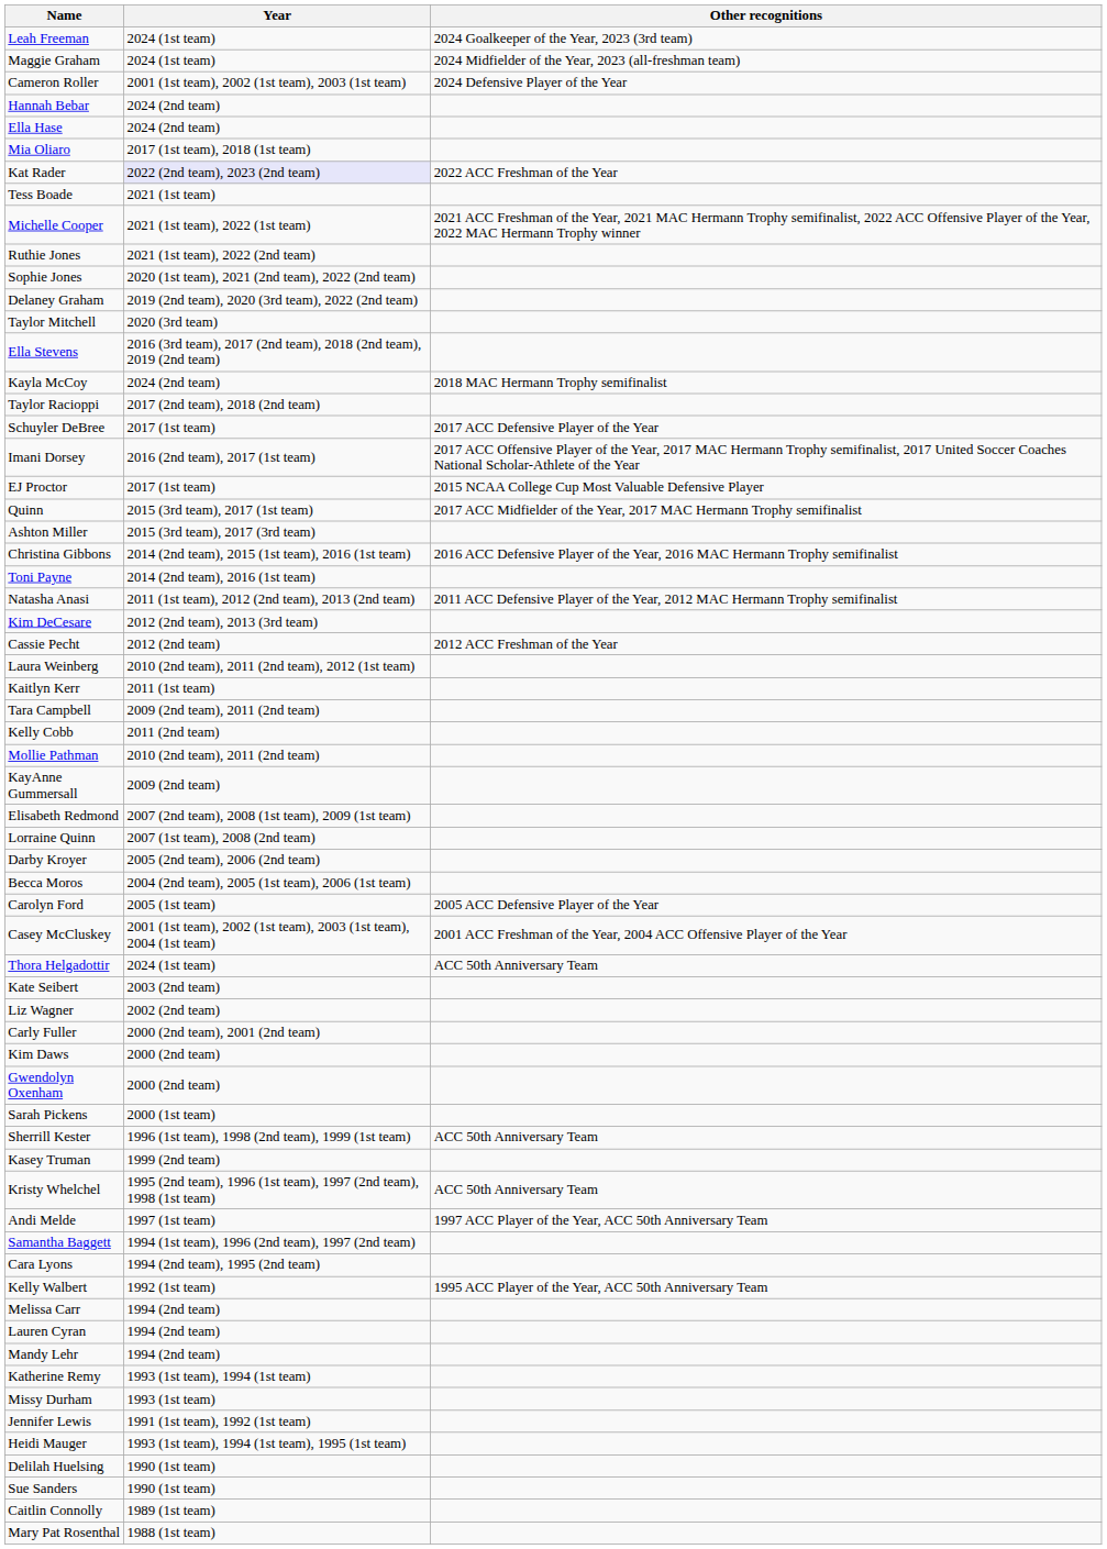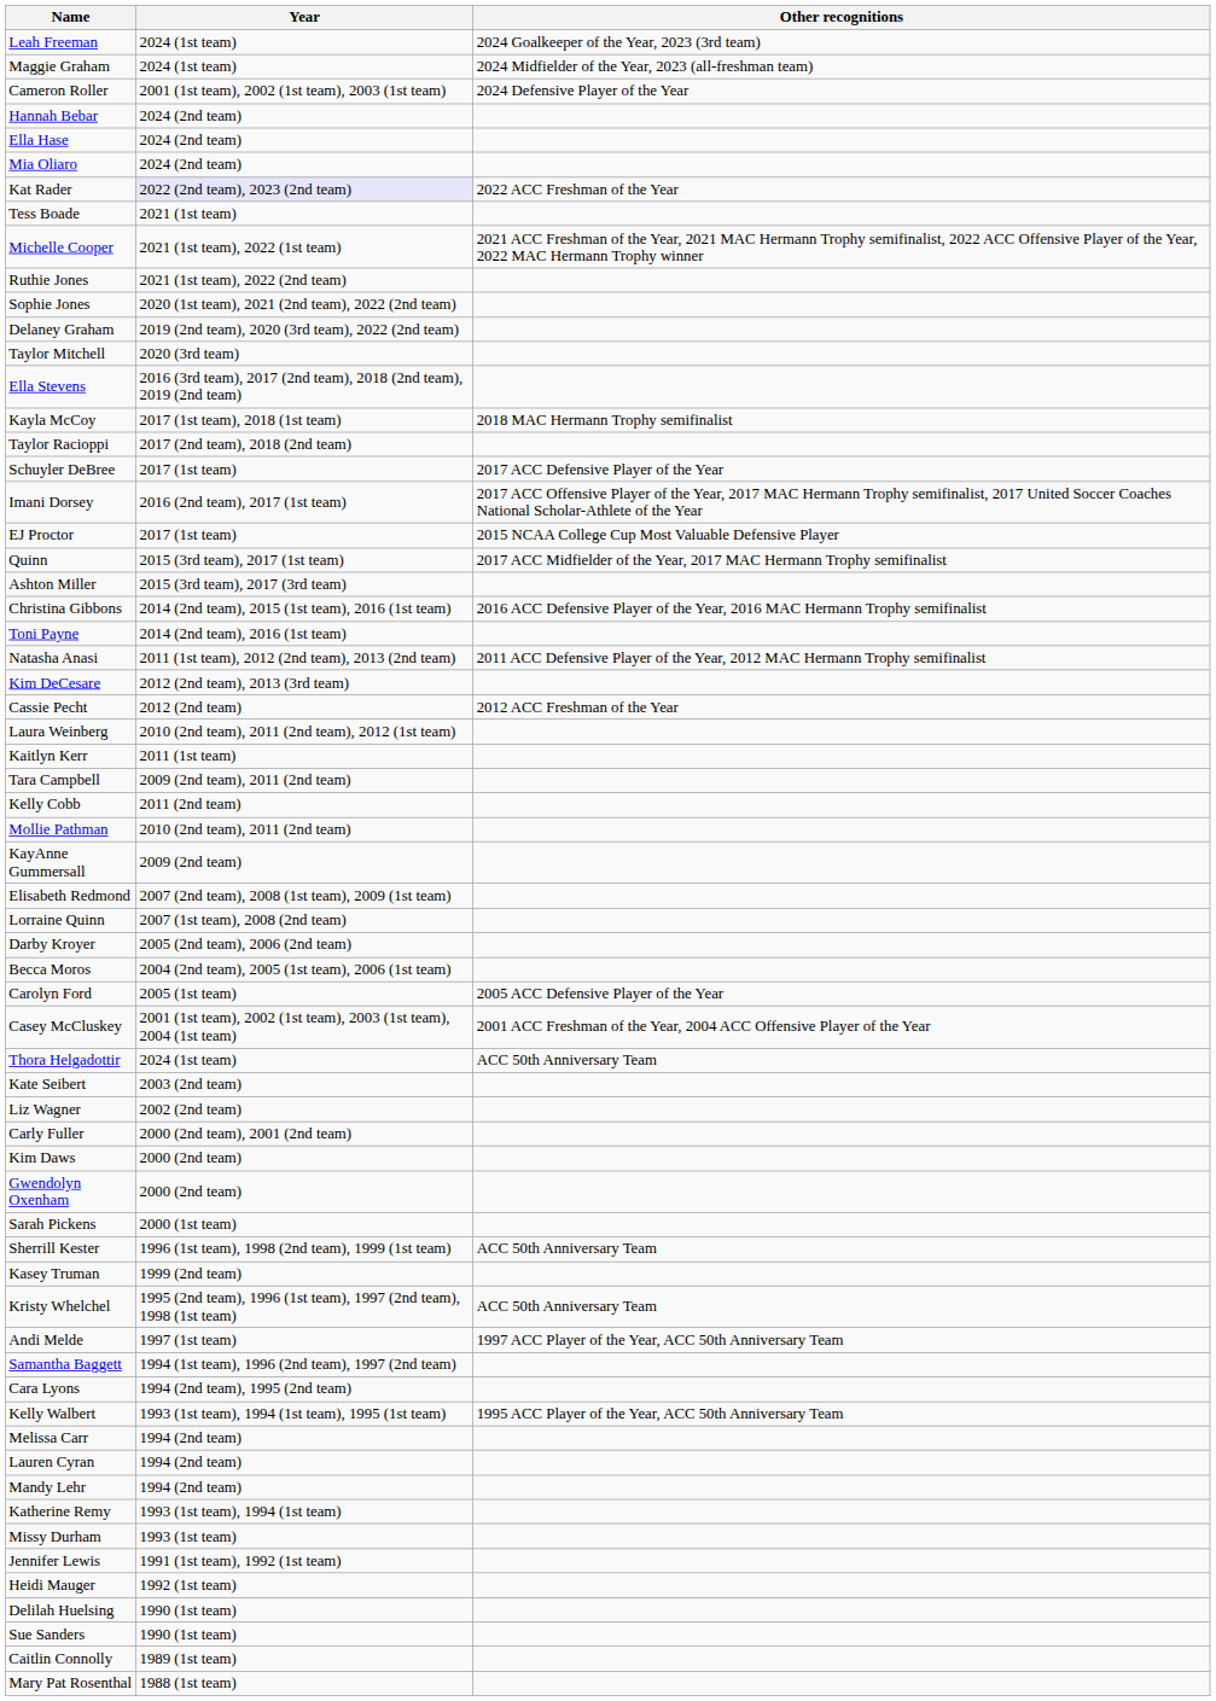 <table class="wikitable">
 <tr>
 <th>Name</th>
 <th>Year</th>
 <th>Other recognitions</th>
 </tr>
 <tr>
 <td><a href='#'>Leah Freeman</a></td>
 <td>2024 (1st team)</td>
 <td>2024 Goalkeeper of the Year, 2023 (3rd team)</td>
 </tr>
 <tr>
 <td>Maggie Graham</td>
 <td>2024 (1st team)</td>
 <td>2024 Midfielder of the Year, 2023 (all-freshman team)</td>
 </tr>
 <tr>
 <td>Cameron Roller</td>
 <td>2001 (1st team), 2002 (1st team), 2003 (1st team)</td>
 <td>2024 Defensive Player of the Year</td>
 </tr>
 <tr>
 <td><a href='#'>Hannah Bebar</a></td>
 <td>2024 (2nd team)</td>
 <td></td>
 </tr>
 <tr>
 <td><a href='#'>Ella Hase</a></td>
 <td>2024 (2nd team)</td>
 <td></td>
 </tr>
 <tr>
 <td><a href='#'>Mia Oliaro</a></td>
-<td>2017 (1st team), 2018 (1st team)</td>
+<td>2024 (2nd team)</td>
 <td></td>
 </tr>
 <tr>
 <td>Kat Rader</td>
 <td style="background: lavender;">2022 (2nd team), 2023 (2nd team)</td>
 <td>2022 ACC Freshman of the Year</td>
 </tr>
 <tr>
 <td>Tess Boade</td>
 <td>2021 (1st team)</td>
 <td></td>
 </tr>
 <tr>
 <td><a href='#'>Michelle Cooper</a></td>
 <td>2021 (1st team), 2022 (1st team)</td>
 <td>2021 ACC Freshman of the Year, 2021 MAC Hermann Trophy semifinalist, 2022 ACC Offensive Player of the Year, 2022 MAC Hermann Trophy winner</td>
 </tr>
 <tr>
 <td>Ruthie Jones</td>
 <td>2021 (1st team), 2022 (2nd team)</td>
 <td></td>
 </tr>
 <tr>
 <td>Sophie Jones</td>
 <td>2020 (1st team), 2021 (2nd team), 2022 (2nd team)</td>
 <td></td>
 </tr>
 <tr>
 <td>Delaney Graham</td>
 <td>2019 (2nd team), 2020 (3rd team), 2022 (2nd team)</td>
 <td></td>
 </tr>
 <tr>
 <td>Taylor Mitchell</td>
 <td>2020 (3rd team)</td>
 <td></td>
 </tr>
 <tr>
 <td><a href='#'>Ella Stevens</a></td>
 <td>2016 (3rd team), 2017 (2nd team), 2018 (2nd team), 2019 (2nd team)</td>
 <td></td>
 </tr>
 <tr>
 <td>Kayla McCoy</td>
-<td>2024 (2nd team)</td>
+<td>2017 (1st team), 2018 (1st team)</td>
 <td>2018 MAC Hermann Trophy semifinalist</td>
 </tr>
 <tr>
 <td>Taylor Racioppi</td>
 <td>2017 (2nd team), 2018 (2nd team)</td>
 <td></td>
 </tr>
 <tr>
 <td>Schuyler DeBree</td>
 <td>2017 (1st team)</td>
 <td>2017 ACC Defensive Player of the Year</td>
 </tr>
 <tr>
 <td>Imani Dorsey</td>
 <td>2016 (2nd team), 2017 (1st team)</td>
 <td>2017 ACC Offensive Player of the Year, 2017 MAC Hermann Trophy semifinalist, 2017 United Soccer Coaches National Scholar-Athlete of the Year</td>
 </tr>
 <tr>
 <td>EJ Proctor</td>
 <td>2017 (1st team)</td>
 <td>2015 NCAA College Cup Most Valuable Defensive Player</td>
 </tr>
 <tr>
 <td>Quinn</td>
 <td>2015 (3rd team), 2017 (1st team)</td>
 <td>2017 ACC Midfielder of the Year, 2017 MAC Hermann Trophy semifinalist</td>
 </tr>
 <tr>
 <td>Ashton Miller</td>
 <td>2015 (3rd team), 2017 (3rd team)</td>
 <td></td>
 </tr>
 <tr>
 <td>Christina Gibbons</td>
 <td>2014 (2nd team), 2015 (1st team), 2016 (1st team)</td>
 <td>2016 ACC Defensive Player of the Year, 2016 MAC Hermann Trophy semifinalist</td>
 </tr>
 <tr>
 <td><a href='#'>Toni Payne</a></td>
 <td>2014 (2nd team), 2016 (1st team)</td>
 <td></td>
 </tr>
 <tr>
 <td>Natasha Anasi</td>
 <td>2011 (1st team), 2012 (2nd team), 2013 (2nd team)</td>
 <td>2011 ACC Defensive Player of the Year, 2012 MAC Hermann Trophy semifinalist</td>
 </tr>
 <tr>
 <td><a href='#'>Kim DeCesare</a></td>
 <td>2012 (2nd team), 2013 (3rd team)</td>
 <td></td>
 </tr>
 <tr>
 <td>Cassie Pecht</td>
 <td>2012 (2nd team)</td>
 <td>2012 ACC Freshman of the Year</td>
 </tr>
 <tr>
 <td>Laura Weinberg</td>
 <td>2010 (2nd team), 2011 (2nd team), 2012 (1st team)</td>
 <td></td>
 </tr>
 <tr>
 <td>Kaitlyn Kerr</td>
 <td>2011 (1st team)</td>
 <td></td>
 </tr>
 <tr>
 <td>Tara Campbell</td>
 <td>2009 (2nd team), 2011 (2nd team)</td>
 </tr>
 <tr>
 <td>Kelly Cobb</td>
 <td>2011 (2nd team)</td>
 <td></td>
 </tr>
 <tr>
 <td><a href='#'>Mollie Pathman</a></td>
 <td>2010 (2nd team), 2011 (2nd team)</td>
 <td></td>
 </tr>
 <tr>
 <td>KayAnne Gummersall</td>
 <td>2009 (2nd team)</td>
 <td></td>
 </tr>
 <tr>
 <td>Elisabeth Redmond</td>
 <td>2007 (2nd team), 2008 (1st team), 2009 (1st team)</td>
 <td></td>
 </tr>
 <tr>
 <td>Lorraine Quinn</td>
 <td>2007 (1st team), 2008 (2nd team)</td>
 <td></td>
 </tr>
 <tr>
 <td>Darby Kroyer</td>
 <td>2005 (2nd team), 2006 (2nd team)</td>
 <td></td>
 </tr>
 <tr>
 <td>Becca Moros</td>
 <td>2004 (2nd team), 2005 (1st team), 2006 (1st team)</td>
 <td></td>
 </tr>
 <tr>
 <td>Carolyn Ford</td>
 <td>2005 (1st team)</td>
 <td>2005 ACC Defensive Player of the Year</td>
 </tr>
 <tr>
 <td>Casey McCluskey</td>
 <td>2001 (1st team), 2002 (1st team), 2003 (1st team), 2004 (1st team)</td>
 <td>2001 ACC Freshman of the Year, 2004 ACC Offensive Player of the Year</td>
 </tr>
 <tr>
 <td><a href='#'>Thora Helgadottir</a></td>
 <td>2024 (1st team)</td>
 <td>ACC 50th Anniversary Team</td>
 </tr>
 <tr>
 <td>Kate Seibert</td>
 <td>2003 (2nd team)</td>
 <td></td>
 </tr>
 <tr>
 <td>Liz Wagner</td>
 <td>2002 (2nd team)</td>
 <td></td>
 </tr>
 <tr>
 <td>Carly Fuller</td>
 <td>2000 (2nd team), 2001 (2nd team)</td>
 <td></td>
 </tr>
 <tr>
 <td>Kim Daws</td>
 <td>2000 (2nd team)</td>
 <td></td>
 </tr>
 <tr>
 <td><a href='#'>Gwendolyn Oxenham</a></td>
 <td>2000 (2nd team)</td>
 <td></td>
 </tr>
 <tr>
 <td>Sarah Pickens</td>
 <td>2000 (1st team)</td>
 <td></td>
 </tr>
 <tr>
 <td>Sherrill Kester</td>
 <td>1996 (1st team), 1998 (2nd team), 1999 (1st team)</td>
 <td>ACC 50th Anniversary Team</td>
 </tr>
 <tr>
 <td>Kasey Truman</td>
 <td>1999 (2nd team)</td>
 <td></td>
 </tr>
 <tr>
 <td>Kristy Whelchel</td>
 <td>1995 (2nd team), 1996 (1st team), 1997 (2nd team), 1998 (1st team)</td>
 <td>ACC 50th Anniversary Team</td>
 </tr>
 <tr>
 <td>Andi Melde</td>
 <td>1997 (1st team)</td>
 <td>1997 ACC Player of the Year, ACC 50th Anniversary Team</td>
 </tr>
 <tr>
 <td><a href='#'>Samantha Baggett</a></td>
 <td>1994 (1st team), 1996 (2nd team), 1997 (2nd team)</td>
 <td></td>
 </tr>
 <tr>
 <td>Cara Lyons</td>
 <td>1994 (2nd team), 1995 (2nd team)</td>
 <td></td>
 </tr>
 <tr>
 <td>Kelly Walbert</td>
-<td>1992 (1st team)</td>
+<td>1993 (1st team), 1994 (1st team), 1995 (1st team)</td>
 <td>1995 ACC Player of the Year, ACC 50th Anniversary Team</td>
 </tr>
 <tr>
 <td>Melissa Carr</td>
 <td>1994 (2nd team)</td>
 <td></td>
 </tr>
 <tr>
 <td>Lauren Cyran</td>
 <td>1994 (2nd team)</td>
 <td></td>
 </tr>
 <tr>
 <td>Mandy Lehr</td>
 <td>1994 (2nd team)</td>
 <td></td>
 </tr>
 <tr>
 <td>Katherine Remy</td>
 <td>1993 (1st team), 1994 (1st team)</td>
 <td></td>
 </tr>
 <tr>
 <td>Missy Durham</td>
 <td>1993 (1st team)</td>
 <td></td>
 </tr>
 <tr>
 <td>Jennifer Lewis</td>
 <td>1991 (1st team), 1992 (1st team)</td>
 <td></td>
 </tr>
 <tr>
 <td>Heidi Mauger</td>
-<td>1993 (1st team), 1994 (1st team), 1995 (1st team)</td>
+<td>1992 (1st team)</td>
 <td></td>
 </tr>
 <tr>
 <td>Delilah Huelsing</td>
 <td>1990 (1st team)</td>
 <td></td>
 </tr>
 <tr>
 <td>Sue Sanders</td>
 <td>1990 (1st team)</td>
 <td></td>
 </tr>
 <tr>
 <td>Caitlin Connolly</td>
 <td>1989 (1st team)</td>
 <td></td>
 </tr>
 <tr>
 <td>Mary Pat Rosenthal</td>
 <td>1988 (1st team)</td>
 <td></td>
 </tr>
 </table>
